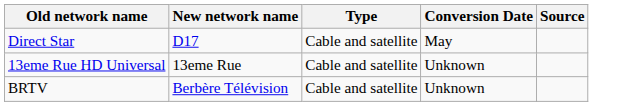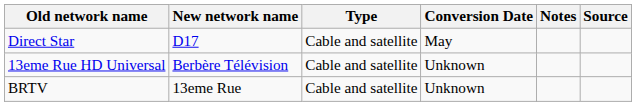 <table class="wikitable">
 <tr>
 <th>Old network name</th>
 <th>New network name</th>
 <th>Type</th>
 <th>Conversion Date</th>
+<th>Notes</th>
 <th>Source</th>
 </tr>
 <tr>
 <td><a href='#'>Direct Star</a></td>
 <td><a href='#'>D17</a></td>
 <td>Cable and satellite</td>
 <td>May</td>
 <td></td>
+<td></td>
 </tr>
 <tr>
 <td><a href='#'>13eme Rue HD Universal</a></td>
+<td><a href='#'>Berbère Télévision</a></td>
+<td>Cable and satellite</td>
+<td>Unknown</td>
+<td></td>
+<td></td>
+</tr>
+<tr>
+<td>BRTV</td>
 <td>13eme Rue</td>
 <td>Cable and satellite</td>
 <td>Unknown</td>
 <td></td>
-</tr>
-<tr>
-<td>BRTV</td>
-<td><a href='#'>Berbère Télévision</a></td>
-<td>Cable and satellite</td>
-<td>Unknown</td>
 <td></td>
 </tr>
 </table>
